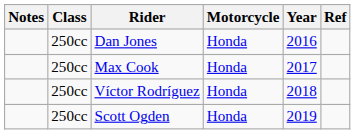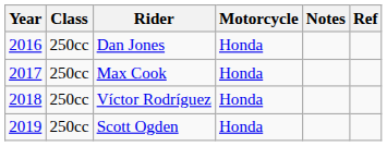 <table class="wikitable" style="font-size: 85%">
 <tr>
-<th>Notes</th>
+<th>Year</th>
 <th>Class</th>
 <th>Rider</th>
 <th>Motorcycle</th>
-<th>Year</th>
+<th>Notes</th>
 <th>Ref</th>
 </tr>
 <tr>
-<td></td>
+<td><a href='#'>2016</a></td>
 <td>250cc</td>
 <td><a href='#'>Dan Jones</a></td>
 <td><a href='#'>Honda</a></td>
-<td><a href='#'>2016</a></td>
+<td></td>
 <td></td>
 </tr>
 <tr>
-<td></td>
+<td><a href='#'>2017</a></td>
 <td>250cc</td>
 <td><a href='#'>Max Cook</a></td>
 <td><a href='#'>Honda</a></td>
-<td><a href='#'>2017</a></td>
+<td></td>
 <td></td>
 </tr>
 <tr>
-<td></td>
+<td><a href='#'>2018</a></td>
 <td>250cc</td>
 <td><a href='#'>Víctor Rodríguez</a></td>
 <td><a href='#'>Honda</a></td>
-<td><a href='#'>2018</a></td>
+<td></td>
 <td></td>
 </tr>
 <tr>
-<td></td>
+<td><a href='#'>2019</a></td>
 <td>250cc</td>
 <td><a href='#'>Scott Ogden</a></td>
 <td><a href='#'>Honda</a></td>
-<td><a href='#'>2019</a></td>
+<td></td>
 <td></td>
 </tr>
 </table>
